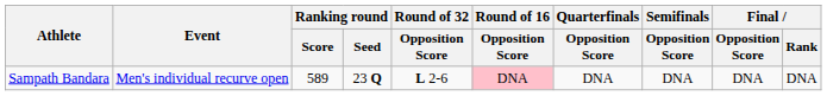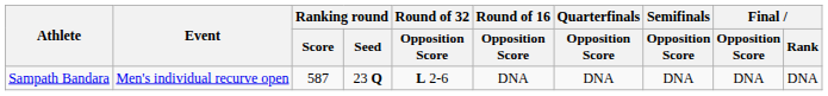 <table class="wikitable" style="font-size:90%">
 <tr>
 <th rowspan=2>Athlete</th>
 <th rowspan=2>Event</th>
 <th colspan="2">Ranking round</th>
 <th>Round of 32</th>
 <th>Round of 16</th>
 <th>Quarterfinals</th>
 <th>Semifinals</th>
 <th colspan="2">Final / </th>
 </tr>
 <tr style="font-size:95%">
 <th>Score</th>
 <th>Seed</th>
 <th>Opposition<br>Score</th>
 <th>Opposition<br>Score</th>
 <th>Opposition<br>Score</th>
 <th>Opposition<br>Score</th>
 <th>Opposition<br>Score</th>
 <th>Rank</th>
 </tr>
 <tr align=center>
 <td align=left><a href='#'>Sampath Bandara</a></td>
 <td align=left><a href='#'>Men's individual recurve open</a></td>
-<td>589</td>
+<td>587</td>
 <td>23 <strong>Q</strong></td>
 <td><strong>L</strong> 2-6</td>
-<td style="background: pink;">DNA</td>
+<td>DNA</td>
 <td>DNA</td>
 <td>DNA</td>
 <td>DNA</td>
 <td>DNA</td>
 </tr>
 </table>
